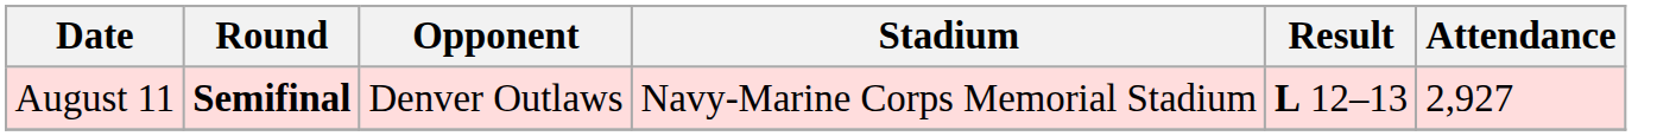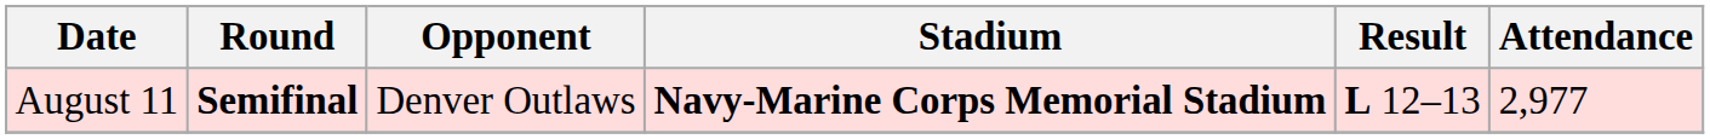 <table class="wikitable">
 <tr>
 <th>Date</th>
 <th>Round</th>
 <th>Opponent</th>
 <th>Stadium</th>
 <th>Result</th>
 <th>Attendance</th>
 </tr>
 <tr bgcolor=FFDDDD>
 <td>August 11</td>
 <td><strong>Semifinal</strong></td>
 <td>Denver Outlaws</td>
-<td>Navy-Marine Corps Memorial Stadium</td>
+<td><strong>Navy-Marine Corps Memorial Stadium</strong></td>
 <td><strong>L</strong> 12–13</td>
-<td>2,927</td>
+<td>2,977</td>
 </tr>
 <tr bgcolor=>
 </tr>
 </table>
